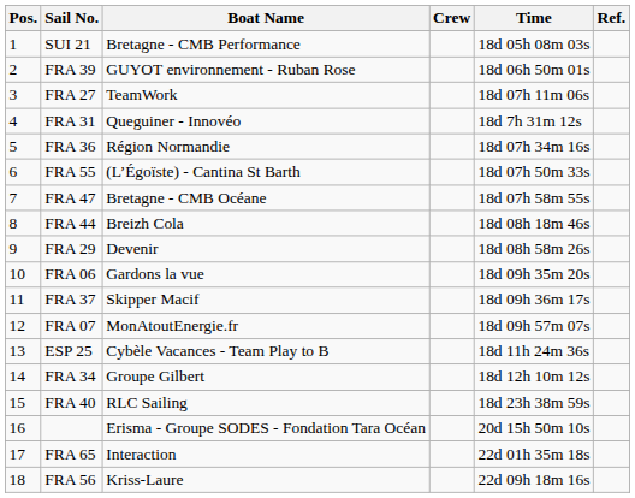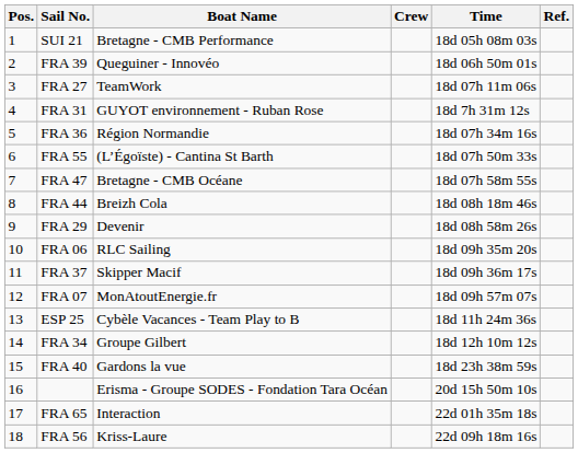 <table class="wikitable sortable">
 <tr>
 <th>Pos.</th>
 <th>Sail No.</th>
 <th>Boat Name</th>
 <th>Crew</th>
 <th>Time</th>
 <th>Ref.</th>
 </tr>
 <tr>
 <td>1</td>
 <td>SUI 21</td>
 <td>Bretagne - CMB Performance</td>
 <td> <br>  </td>
 <td>18d 05h 08m 03s</td>
 <td></td>
 </tr>
 <tr>
 <td>2</td>
 <td>FRA 39</td>
-<td>GUYOT environnement - Ruban Rose</td>
+<td>Queguiner - Innovéo</td>
 <td> <br>  </td>
 <td>18d 06h 50m 01s</td>
 <td></td>
 </tr>
 <tr>
 <td>3</td>
 <td>FRA 27</td>
 <td>TeamWork</td>
 <td> <br>  </td>
 <td>18d 07h 11m 06s</td>
 <td></td>
 </tr>
 <tr>
 <td>4</td>
 <td>FRA 31</td>
-<td>Queguiner - Innovéo</td>
+<td>GUYOT environnement - Ruban Rose</td>
 <td> <br>  </td>
 <td>18d 7h 31m 12s</td>
 <td></td>
 </tr>
 <tr>
 <td>5</td>
 <td>FRA 36</td>
 <td>Région Normandie</td>
 <td> <br>  </td>
 <td>18d 07h 34m 16s</td>
 <td></td>
 </tr>
 <tr>
 <td>6</td>
 <td>FRA 55</td>
 <td>(L’Égoïste) - Cantina St Barth</td>
 <td> <br>  </td>
 <td>18d 07h 50m 33s</td>
 <td></td>
 </tr>
 <tr>
 <td>7</td>
 <td>FRA 47</td>
 <td>Bretagne - CMB Océane</td>
 <td> <br>  </td>
 <td>18d 07h 58m 55s</td>
 <td></td>
 </tr>
 <tr>
 <td>8</td>
 <td>FRA 44</td>
 <td>Breizh Cola</td>
 <td> <br>  </td>
 <td>18d 08h 18m 46s</td>
 <td></td>
 </tr>
 <tr>
 <td>9</td>
 <td>FRA 29</td>
 <td>Devenir</td>
 <td> <br>  </td>
 <td>18d 08h 58m 26s</td>
 <td></td>
 </tr>
 <tr>
 <td>10</td>
 <td>FRA 06</td>
-<td>Gardons la vue</td>
+<td>RLC Sailing</td>
 <td> <br>  </td>
 <td>18d 09h 35m 20s</td>
 <td></td>
 </tr>
 <tr>
 <td>11</td>
 <td>FRA 37</td>
 <td>Skipper Macif</td>
 <td> <br>  </td>
 <td>18d 09h 36m 17s</td>
 <td></td>
 </tr>
 <tr>
 <td>12</td>
 <td>FRA 07</td>
 <td>MonAtoutEnergie.fr</td>
 <td> <br>  </td>
 <td>18d 09h 57m 07s</td>
 <td></td>
 </tr>
 <tr>
 <td>13</td>
 <td>ESP 25</td>
 <td>Cybèle Vacances - Team Play to B</td>
 <td> <br>  </td>
 <td>18d 11h 24m 36s</td>
 <td></td>
 </tr>
 <tr>
 <td>14</td>
 <td>FRA 34</td>
 <td>Groupe Gilbert</td>
 <td> <br>  </td>
 <td>18d 12h 10m 12s</td>
 <td></td>
 </tr>
 <tr>
 <td>15</td>
 <td>FRA 40</td>
-<td>RLC Sailing</td>
+<td>Gardons la vue</td>
 <td> <br>  </td>
 <td>18d 23h 38m 59s</td>
 <td></td>
 </tr>
 <tr>
 <td>16</td>
 <td></td>
 <td>Erisma - Groupe SODES - Fondation Tara Océan</td>
 <td> <br>  </td>
 <td>20d 15h 50m 10s</td>
 <td></td>
 </tr>
 <tr>
 <td>17</td>
 <td>FRA 65</td>
 <td>Interaction</td>
 <td> <br>  </td>
 <td>22d 01h 35m 18s</td>
 <td></td>
 </tr>
 <tr>
 <td>18</td>
 <td>FRA 56</td>
 <td>Kriss-Laure</td>
 <td> <br>  </td>
 <td>22d 09h 18m 16s</td>
 <td></td>
 </tr>
 </table>
